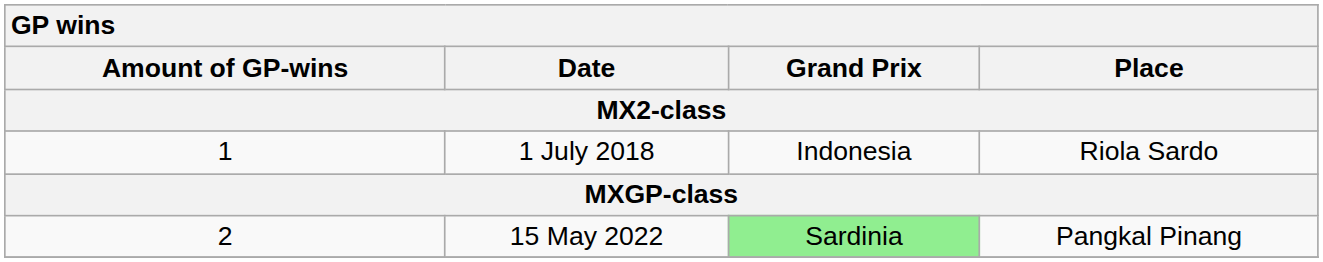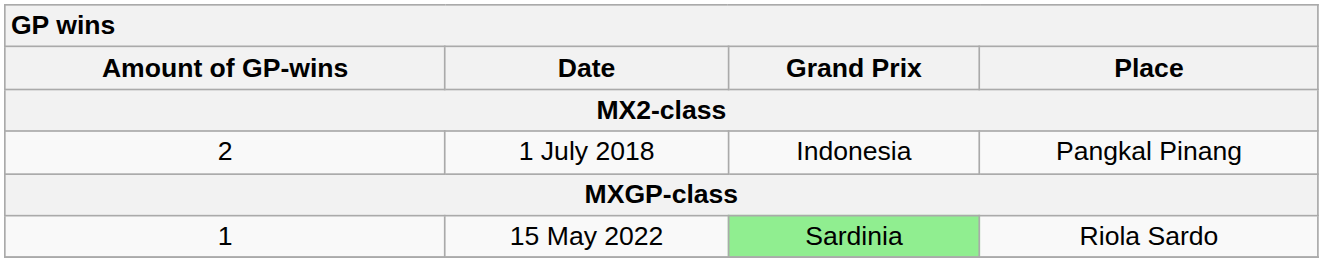 <table class="wikitable mw-collapsible mw-collapsed" style=" text-align:center; width:50%;">
 <tr>
 <th style="text-align:left;" colspan = 10>GP wins</th>
 </tr>
 <tr>
 <th>Amount of GP-wins</th>
 <th>Date</th>
 <th>Grand Prix</th>
 <th>Place</th>
 </tr>
 <tr>
 <th Colspan=4>MX2-class</th>
 </tr>
 <tr>
-<td>1</td>
+<td>2</td>
 <td>1 July 2018</td>
 <td>Indonesia</td>
-<td>Riola Sardo</td>
+<td>Pangkal Pinang</td>
 </tr>
 <tr>
 <th Colspan=4>MXGP-class</th>
 </tr>
 <tr>
-<td>2</td>
+<td>1</td>
 <td>15 May 2022</td>
 <td style="background: lightgreen;">Sardinia</td>
-<td>Pangkal Pinang</td>
+<td>Riola Sardo</td>
 </tr>
 <tr>
 </tr>
 </table>
